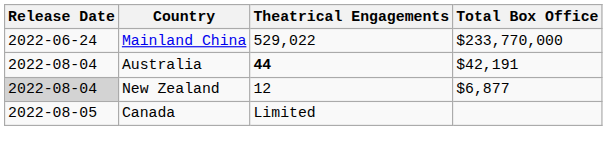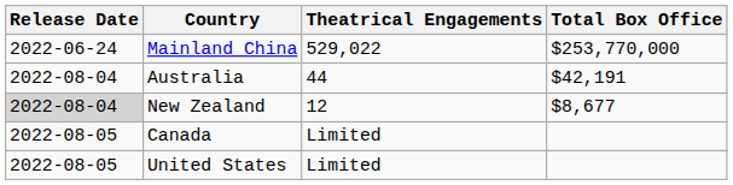 <table class="wikitable">
 <tr>
 <th>Release Date</th>
 <th>Country</th>
 <th>Theatrical Engagements</th>
 <th>Total Box Office</th>
 </tr>
 <tr>
 <td>2022-06-24</td>
 <td><a href='#'>Mainland China</a></td>
 <td>529,022</td>
-<td>$233,770,000</td>
+<td>$253,770,000</td>
 </tr>
 <tr>
 <td>2022-08-04</td>
 <td>Australia</td>
-<td><strong>44</strong></td>
+<td>44</td>
 <td>$42,191</td>
 </tr>
 <tr>
 <td style="background: lightgrey;">2022-08-04</td>
 <td>New Zealand</td>
 <td>12</td>
-<td>$6,877</td>
+<td>$8,677</td>
 </tr>
 <tr>
 <td>2022-08-05</td>
 <td>Canada</td>
 <td>Limited</td>
 <td></td>
 </tr>
+<tr>
+<td>2022-08-05</td>
+<td>United States</td>
+<td>Limited</td>
+<td></td>
+</tr>
 </table>
